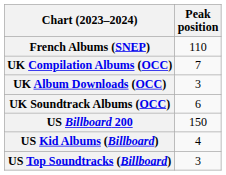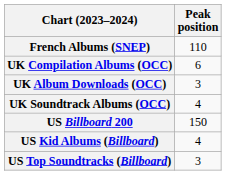 <table class="wikitable sortable plainrowheaders" style="text-align:center">
 <tr>
 <th scope="col">Chart (2023–2024)</th>
 <th scope="col">Peak<br>position</th>
 </tr>
 <tr>
 <th scope="row">French Albums (<a href='#'>SNEP</a>)</th>
 <td>110</td>
 </tr>
 <tr>
 <th scope="row">UK <a href='#'>Compilation Albums</a> (<a href='#'>OCC</a>)</th>
-<td>7</td>
+<td>6</td>
 </tr>
 <tr>
 <th scope="row">UK <a href='#'>Album Downloads</a> (<a href='#'>OCC</a>)</th>
 <td>3</td>
 </tr>
 <tr>
 <th scope="row">UK Soundtrack Albums (<a href='#'>OCC</a>)</th>
-<td>6</td>
+<td>4</td>
 </tr>
 <tr>
 <th scope="row">US <a href='#'><em>Billboard</em> 200</a></th>
 <td>150</td>
 </tr>
 <tr>
 <th scope="row">US <a href='#'>Kid Albums</a> (<a href='#'><em>Billboard</em></a>)</th>
 <td>4</td>
 </tr>
 <tr>
 <th scope="row">US <a href='#'>Top Soundtracks</a> (<em><a href='#'>Billboard</a></em>)</th>
 <td>3</td>
 </tr>
 </table>
